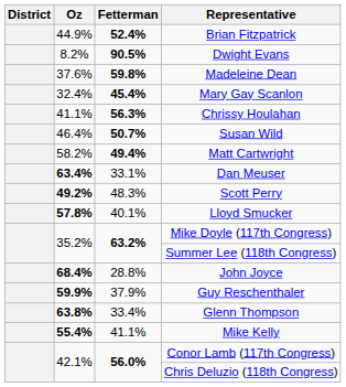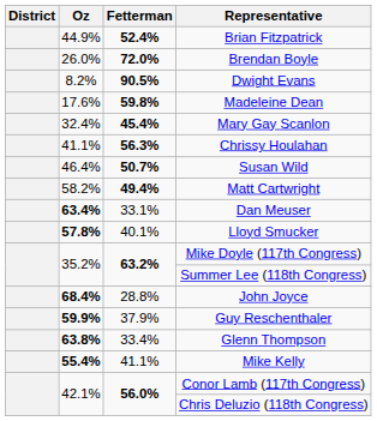 <table class="wikitable sortable">
 <tr>
 <th>District</th>
 <th>Oz</th>
 <th>Fetterman</th>
 <th>Representative</th>
 </tr>
 <tr align=center>
 <th></th>
 <td>44.9%</td>
 <td><strong>52.4%</strong></td>
 <td><a href='#'>Brian Fitzpatrick</a></td>
 </tr>
 <tr align=center>
 <th></th>
+<td>26.0%</td>
+<td><strong>72.0%</strong></td>
+<td><a href='#'>Brendan Boyle</a></td>
+</tr>
+<tr align=center>
+<th></th>
 <td>8.2%</td>
 <td><strong>90.5%</strong></td>
 <td><a href='#'>Dwight Evans</a></td>
 </tr>
 <tr align=center>
 <th></th>
-<td>37.6%</td>
+<td>17.6%</td>
 <td><strong>59.8%</strong></td>
 <td><a href='#'>Madeleine Dean</a></td>
 </tr>
 <tr align=center>
 <th></th>
 <td>32.4%</td>
 <td><strong>45.4%</strong></td>
 <td><a href='#'>Mary Gay Scanlon</a></td>
 </tr>
 <tr align=center>
 <th></th>
 <td>41.1%</td>
 <td><strong>56.3%</strong></td>
 <td><a href='#'>Chrissy Houlahan</a></td>
 </tr>
 <tr align=center>
 <th></th>
 <td>46.4%</td>
 <td><strong>50.7%</strong></td>
 <td><a href='#'>Susan Wild</a></td>
 </tr>
 <tr align=center>
 <th></th>
 <td>58.2%</td>
 <td><strong>49.4%</strong></td>
 <td><a href='#'>Matt Cartwright</a></td>
 </tr>
 <tr align=center>
 <th></th>
 <td><strong>63.4%</strong></td>
 <td>33.1%</td>
 <td><a href='#'>Dan Meuser</a></td>
-</tr>
-<tr align=center>
-<th></th>
-<td><strong>49.2%</strong></td>
-<td>48.3%</td>
-<td><a href='#'>Scott Perry</a></td>
 </tr>
 <tr align=center>
 <th></th>
 <td><strong>57.8%</strong></td>
 <td>40.1%</td>
 <td><a href='#'>Lloyd Smucker</a></td>
 </tr>
 <tr align=center>
 <th rowspan=2 ></th>
 <td rowspan=2>35.2%</td>
 <td rowspan=2><strong>63.2%</strong></td>
 <td><a href='#'>Mike Doyle</a> (<a href='#'>117th Congress</a>)</td>
 </tr>
 <tr align=center>
 <td><a href='#'>Summer Lee</a> (<a href='#'>118th Congress</a>)</td>
 </tr>
 <tr align=center>
 <th></th>
 <td><strong>68.4%</strong></td>
 <td>28.8%</td>
 <td><a href='#'>John Joyce</a></td>
 </tr>
 <tr align=center>
 <th></th>
 <td><strong>59.9%</strong></td>
 <td>37.9%</td>
 <td><a href='#'>Guy Reschenthaler</a></td>
 </tr>
 <tr align=center>
 <th></th>
 <td><strong>63.8%</strong></td>
 <td>33.4%</td>
 <td><a href='#'>Glenn Thompson</a></td>
 </tr>
 <tr align=center>
 <th></th>
 <td><strong>55.4%</strong></td>
 <td>41.1%</td>
 <td><a href='#'>Mike Kelly</a></td>
 </tr>
 <tr align=center>
 <th rowspan=2 ></th>
 <td rowspan=2>42.1%</td>
 <td rowspan=2><strong>56.0%</strong></td>
 <td><a href='#'>Conor Lamb</a> (<a href='#'>117th Congress</a>)</td>
 </tr>
 <tr align=center>
 <td><a href='#'>Chris Deluzio</a> (<a href='#'>118th Congress</a>)</td>
 </tr>
 </table>
